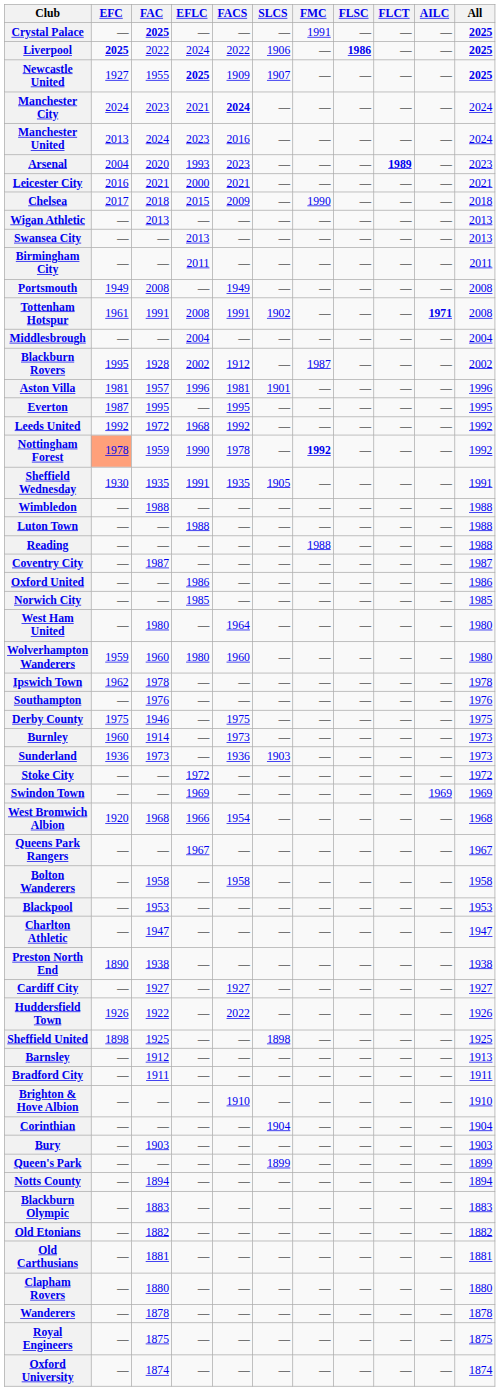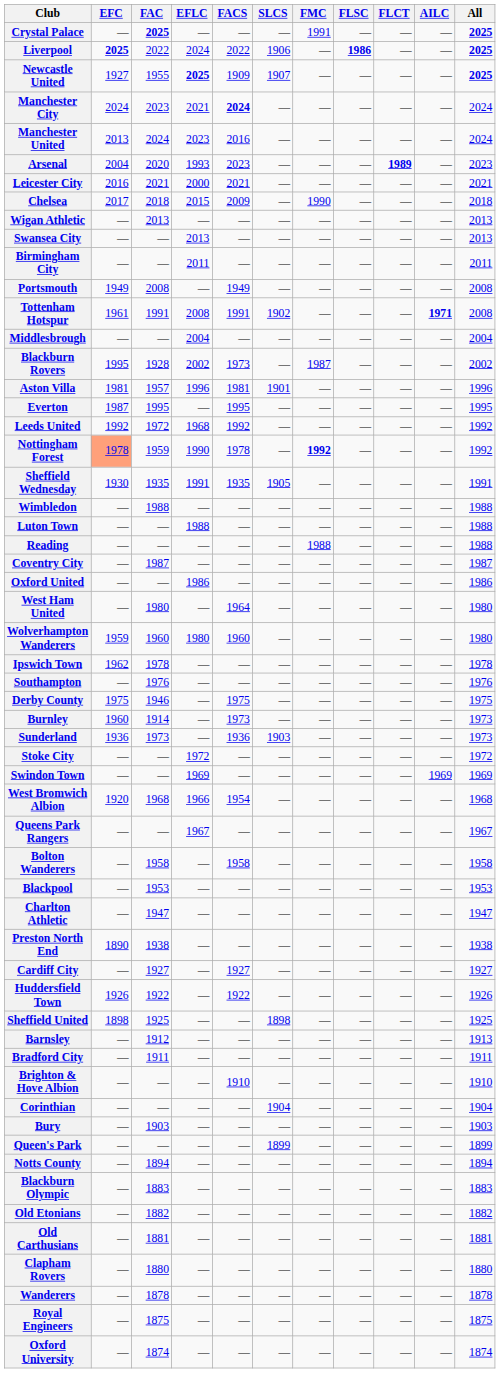 <table class="sortable wikitable mw-datatable plainrowheaders" style="text-align: right">
 <tr>
 <th style="width:5em" scope="col">Club</th>
 <th data-sort-type="number" style="width:3em" scope="col" abbr="League"><a href='#'>EFC</a></th>
 <th data-sort-type="number" style="width:3em" scope="col" abbr="F.A. Cup"><a href='#'>FAC</a></th>
 <th data-sort-type="number" style="width:3em" scope="col" abbr="League Cup"><a href='#'>EFLC</a></th>
 <th data-sort-type="number" style="width:3em" scope="col" abbr="Community Shield"><a href='#'>FACS</a></th>
 <th data-sort-type="number" style="width:3em" scope="col" abbr="Dewar Shield"><a href='#'>SLCS</a></th>
 <th data-sort-type="number" style="width:3em" scope="col" abbr="Full Members Cup"><a href='#'>FMC</a></th>
 <th data-sort-type="number" style="width:3em" scope="col" abbr="League Super Cup"><a href='#'>FLSC</a></th>
 <th data-sort-type="number" style="width:3em" scope="col" abbr="Centenary Trophy"><a href='#'>FLCT</a></th>
 <th data-sort-type="number" style="width:3em" scope="col" abbr="Anglo-Italian League Cup"><a href='#'>AILC</a></th>
 <th data-sort-type="number" style="width:3em" scope="col">All</th>
 </tr>
 <tr>
 <th scope="row"><a href='#'>Crystal Palace</a></th>
 <td>—</td>
 <td><strong><a href='#'>2025</a></strong></td>
 <td>—</td>
 <td>—</td>
 <td>—</td>
 <td><a href='#'>1991</a></td>
 <td>—</td>
 <td>—</td>
 <td>—</td>
 <td><a href='#'><strong>2025</strong></a></td>
 </tr>
 <tr>
 <th scope="row"><a href='#'>Liverpool</a></th>
 <td><strong><a href='#'>2025</a></strong></td>
 <td><a href='#'>2022</a></td>
 <td><a href='#'>2024</a></td>
 <td><a href='#'>2022</a></td>
 <td><a href='#'>1906</a></td>
 <td>—</td>
 <td><a href='#'><strong>1986</strong></a></td>
 <td>—</td>
 <td>—</td>
 <td><a href='#'><strong>2025</strong></a></td>
 </tr>
 <tr>
 <th scope="row"><a href='#'>Newcastle United</a></th>
 <td><a href='#'>1927</a></td>
 <td><a href='#'>1955</a></td>
 <td><a href='#'><strong>2025</strong></a></td>
 <td><a href='#'>1909</a></td>
 <td><a href='#'>1907</a></td>
 <td>—</td>
 <td>—</td>
 <td>—</td>
 <td>—</td>
 <td><a href='#'><strong>2025</strong></a></td>
 </tr>
 <tr>
 <th scope="row"><a href='#'>Manchester City</a></th>
 <td><a href='#'>2024</a></td>
 <td><a href='#'>2023</a></td>
 <td><a href='#'>2021</a></td>
 <td><a href='#'><strong>2024</strong></a></td>
 <td>—</td>
 <td>—</td>
 <td>—</td>
 <td>—</td>
 <td>—</td>
 <td><a href='#'>2024</a></td>
 </tr>
 <tr>
 <th scope="row"><a href='#'>Manchester United</a></th>
 <td><a href='#'>2013</a></td>
 <td><a href='#'>2024</a></td>
 <td><a href='#'>2023</a></td>
 <td><a href='#'>2016</a></td>
 <td>—</td>
 <td>—</td>
 <td>—</td>
 <td>—</td>
 <td>—</td>
 <td><a href='#'>2024</a></td>
 </tr>
 <tr>
 <th scope="row"><a href='#'>Arsenal</a></th>
 <td><a href='#'>2004</a></td>
 <td><a href='#'>2020</a></td>
 <td><a href='#'>1993</a></td>
 <td><a href='#'>2023</a></td>
 <td>—</td>
 <td>—</td>
 <td>—</td>
 <td><strong><a href='#'>1989</a></strong></td>
 <td>—</td>
 <td><a href='#'>2023</a></td>
 </tr>
 <tr>
 <th scope="row"><a href='#'>Leicester City</a></th>
 <td><a href='#'>2016</a></td>
 <td><a href='#'>2021</a></td>
 <td><a href='#'>2000</a></td>
 <td><a href='#'>2021</a></td>
 <td>—</td>
 <td>—</td>
 <td>—</td>
 <td>—</td>
 <td>—</td>
 <td><a href='#'>2021</a></td>
 </tr>
 <tr>
 <th scope="row"><a href='#'>Chelsea</a></th>
 <td><a href='#'>2017</a></td>
 <td><a href='#'>2018</a></td>
 <td><a href='#'>2015</a></td>
 <td><a href='#'>2009</a></td>
 <td>—</td>
 <td><a href='#'>1990</a></td>
 <td>—</td>
 <td>—</td>
 <td>—</td>
 <td><a href='#'>2018</a></td>
 </tr>
 <tr>
 <th scope="row"><a href='#'>Wigan Athletic</a></th>
 <td>—</td>
 <td><a href='#'>2013</a></td>
 <td>—</td>
 <td>—</td>
 <td>—</td>
 <td>—</td>
 <td>—</td>
 <td>—</td>
 <td>—</td>
 <td><a href='#'>2013</a></td>
 </tr>
 <tr>
 <th scope="row"><a href='#'>Swansea City</a></th>
 <td>—</td>
 <td>—</td>
 <td><a href='#'>2013</a></td>
 <td>—</td>
 <td>—</td>
 <td>—</td>
 <td>—</td>
 <td>—</td>
 <td>—</td>
 <td><a href='#'>2013</a></td>
 </tr>
 <tr>
 <th scope="row"><a href='#'>Birmingham City</a></th>
 <td>—</td>
 <td>—</td>
 <td><a href='#'>2011</a></td>
 <td>—</td>
 <td>—</td>
 <td>—</td>
 <td>—</td>
 <td>—</td>
 <td>—</td>
 <td><a href='#'>2011</a></td>
 </tr>
 <tr>
 <th scope="row"><a href='#'>Portsmouth</a></th>
 <td><a href='#'>1949</a></td>
 <td><a href='#'>2008</a></td>
 <td>—</td>
 <td><a href='#'>1949</a></td>
 <td>—</td>
 <td>—</td>
 <td>—</td>
 <td>—</td>
 <td>—</td>
 <td><a href='#'>2008</a></td>
 </tr>
 <tr>
 <th scope="row"><a href='#'>Tottenham Hotspur</a></th>
 <td><a href='#'>1961</a></td>
 <td><a href='#'>1991</a></td>
 <td><a href='#'>2008</a></td>
 <td><a href='#'>1991</a></td>
 <td><a href='#'>1902</a></td>
 <td>—</td>
 <td>—</td>
 <td>—</td>
 <td><strong><a href='#'>1971</a></strong></td>
 <td><a href='#'>2008</a></td>
 </tr>
 <tr>
 <th scope="row"><a href='#'>Middlesbrough</a></th>
 <td>—</td>
 <td>—</td>
 <td><a href='#'>2004</a></td>
 <td>—</td>
 <td>—</td>
 <td>—</td>
 <td>—</td>
 <td>—</td>
 <td>—</td>
 <td><a href='#'>2004</a></td>
 </tr>
 <tr>
 <th scope="row"><a href='#'>Blackburn Rovers</a></th>
 <td><a href='#'>1995</a></td>
 <td><a href='#'>1928</a></td>
 <td><a href='#'>2002</a></td>
-<td><a href='#'>1912</a></td>
+<td><a href='#'>1973</a></td>
 <td>—</td>
 <td><a href='#'>1987</a></td>
 <td>—</td>
 <td>—</td>
 <td>—</td>
 <td><a href='#'>2002</a></td>
 </tr>
 <tr>
 <th scope="row"><a href='#'>Aston Villa</a></th>
 <td><a href='#'>1981</a></td>
 <td><a href='#'>1957</a></td>
 <td><a href='#'>1996</a></td>
 <td><a href='#'>1981</a></td>
 <td><a href='#'>1901</a></td>
 <td>—</td>
 <td>—</td>
 <td>—</td>
 <td>—</td>
 <td><a href='#'>1996</a></td>
 </tr>
 <tr>
 <th scope="row"><a href='#'>Everton</a></th>
 <td><a href='#'>1987</a></td>
 <td><a href='#'>1995</a></td>
 <td>—</td>
 <td><a href='#'>1995</a></td>
 <td>—</td>
 <td>—</td>
 <td>—</td>
 <td>—</td>
 <td>—</td>
 <td><a href='#'>1995</a></td>
 </tr>
 <tr>
 <th scope="row"><a href='#'>Leeds United</a></th>
 <td><a href='#'>1992</a></td>
 <td><a href='#'>1972</a></td>
 <td><a href='#'>1968</a></td>
 <td><a href='#'>1992</a></td>
 <td>—</td>
 <td>—</td>
 <td>—</td>
 <td>—</td>
 <td>—</td>
 <td><a href='#'>1992</a></td>
 </tr>
 <tr>
 <th scope="row"><a href='#'>Nottingham Forest</a></th>
 <td style="background: lightsalmon;"><a href='#'>1978</a></td>
 <td><a href='#'>1959</a></td>
 <td><a href='#'>1990</a></td>
 <td><a href='#'>1978</a></td>
 <td>—</td>
 <td><a href='#'><strong>1992</strong></a></td>
 <td>—</td>
 <td>—</td>
 <td>—</td>
 <td><a href='#'>1992</a></td>
 </tr>
 <tr>
 <th scope="row"><a href='#'>Sheffield Wednesday</a></th>
 <td><a href='#'>1930</a></td>
 <td><a href='#'>1935</a></td>
 <td><a href='#'>1991</a></td>
 <td><a href='#'>1935</a></td>
 <td><a href='#'>1905</a></td>
 <td>—</td>
 <td>—</td>
 <td>—</td>
 <td>—</td>
 <td><a href='#'>1991</a></td>
 </tr>
 <tr>
 <th scope="row"><a href='#'>Wimbledon</a></th>
 <td>—</td>
 <td><a href='#'>1988</a></td>
 <td>—</td>
 <td>—</td>
 <td>—</td>
 <td>—</td>
 <td>—</td>
 <td>—</td>
 <td>—</td>
 <td><a href='#'>1988</a></td>
 </tr>
 <tr>
 <th scope="row"><a href='#'>Luton Town</a></th>
 <td>—</td>
 <td>—</td>
 <td><a href='#'>1988</a></td>
 <td>—</td>
 <td>—</td>
 <td>—</td>
 <td>—</td>
 <td>—</td>
 <td>—</td>
 <td><a href='#'>1988</a></td>
 </tr>
 <tr>
 <th scope="row"><a href='#'>Reading</a></th>
 <td>—</td>
 <td>—</td>
 <td>—</td>
 <td>—</td>
 <td>—</td>
 <td><a href='#'>1988</a></td>
 <td>—</td>
 <td>—</td>
 <td>—</td>
 <td><a href='#'>1988</a></td>
 </tr>
 <tr>
 <th scope="row"><a href='#'>Coventry City</a></th>
 <td>—</td>
 <td><a href='#'>1987</a></td>
 <td>—</td>
 <td>—</td>
 <td>—</td>
 <td>—</td>
 <td>—</td>
 <td>—</td>
 <td>—</td>
 <td><a href='#'>1987</a></td>
 </tr>
 <tr>
 <th scope="row"><a href='#'>Oxford United</a></th>
 <td>—</td>
 <td>—</td>
 <td><a href='#'>1986</a></td>
 <td>—</td>
 <td>—</td>
 <td>—</td>
 <td>—</td>
 <td>—</td>
 <td>—</td>
 <td><a href='#'>1986</a></td>
-</tr>
-<tr>
-<th scope="row"><a href='#'>Norwich City</a></th>
-<td>—</td>
-<td>—</td>
-<td><a href='#'>1985</a></td>
-<td>—</td>
-<td>—</td>
-<td>—</td>
-<td>—</td>
-<td>—</td>
-<td>—</td>
-<td><a href='#'>1985</a></td>
 </tr>
 <tr>
 <th scope="row"><a href='#'>West Ham United</a></th>
 <td>—</td>
 <td><a href='#'>1980</a></td>
 <td>—</td>
 <td><a href='#'>1964</a></td>
 <td>—</td>
 <td>—</td>
 <td>—</td>
 <td>—</td>
 <td>—</td>
 <td><a href='#'>1980</a></td>
 </tr>
 <tr>
 <th scope="row"><a href='#'>Wolverhampton Wanderers</a></th>
 <td><a href='#'>1959</a></td>
 <td><a href='#'>1960</a></td>
 <td><a href='#'>1980</a></td>
 <td><a href='#'>1960</a></td>
 <td>—</td>
 <td>—</td>
 <td>—</td>
 <td>—</td>
 <td>—</td>
 <td><a href='#'>1980</a></td>
 </tr>
 <tr>
 <th scope="row"><a href='#'>Ipswich Town</a></th>
 <td><a href='#'>1962</a></td>
 <td><a href='#'>1978</a></td>
 <td>—</td>
 <td>—</td>
 <td>—</td>
 <td>—</td>
 <td>—</td>
 <td>—</td>
 <td>—</td>
 <td><a href='#'>1978</a></td>
 </tr>
 <tr>
 <th scope="row"><a href='#'>Southampton</a></th>
 <td>—</td>
 <td><a href='#'>1976</a></td>
 <td>—</td>
 <td>—</td>
 <td>—</td>
 <td>—</td>
 <td>—</td>
 <td>—</td>
 <td>—</td>
 <td><a href='#'>1976</a></td>
 </tr>
 <tr>
 <th scope="row"><a href='#'>Derby County</a></th>
 <td><a href='#'>1975</a></td>
 <td><a href='#'>1946</a></td>
 <td>—</td>
 <td><a href='#'>1975</a></td>
 <td>—</td>
 <td>—</td>
 <td>—</td>
 <td>—</td>
 <td>—</td>
 <td><a href='#'>1975</a></td>
 </tr>
 <tr>
 <th scope="row"><a href='#'>Burnley</a></th>
 <td><a href='#'>1960</a></td>
 <td><a href='#'>1914</a></td>
 <td>—</td>
 <td><a href='#'>1973</a></td>
 <td>—</td>
 <td>—</td>
 <td>—</td>
 <td>—</td>
 <td>—</td>
 <td><a href='#'>1973</a></td>
 </tr>
 <tr>
 <th scope="row"><a href='#'>Sunderland</a></th>
 <td><a href='#'>1936</a></td>
 <td><a href='#'>1973</a></td>
 <td>—</td>
 <td><a href='#'>1936</a></td>
 <td><a href='#'>1903</a></td>
 <td>—</td>
 <td>—</td>
 <td>—</td>
 <td>—</td>
 <td><a href='#'>1973</a></td>
 </tr>
 <tr>
 <th scope="row"><a href='#'>Stoke City</a></th>
 <td>—</td>
 <td>—</td>
 <td><a href='#'>1972</a></td>
 <td>—</td>
 <td>—</td>
 <td>—</td>
 <td>—</td>
 <td>—</td>
 <td>—</td>
 <td><a href='#'>1972</a></td>
 </tr>
 <tr>
 <th scope="row"><a href='#'>Swindon Town</a></th>
 <td>—</td>
 <td>—</td>
 <td><a href='#'>1969</a></td>
 <td>—</td>
 <td>—</td>
 <td>—</td>
 <td>—</td>
 <td>—</td>
 <td><a href='#'>1969</a></td>
 <td><a href='#'>1969</a></td>
 </tr>
 <tr>
 <th scope="row"><a href='#'>West Bromwich Albion</a></th>
 <td><a href='#'>1920</a></td>
 <td><a href='#'>1968</a></td>
 <td><a href='#'>1966</a></td>
 <td><a href='#'>1954</a></td>
 <td>—</td>
 <td>—</td>
 <td>—</td>
 <td>—</td>
 <td>—</td>
 <td><a href='#'>1968</a></td>
 </tr>
 <tr>
 <th scope="row"><a href='#'>Queens Park Rangers</a></th>
 <td>—</td>
 <td>—</td>
 <td><a href='#'>1967</a></td>
 <td>—</td>
 <td>—</td>
 <td>—</td>
 <td>—</td>
 <td>—</td>
 <td>—</td>
 <td><a href='#'>1967</a></td>
 </tr>
 <tr>
 <th scope="row"><a href='#'>Bolton Wanderers</a></th>
 <td>—</td>
 <td><a href='#'>1958</a></td>
 <td>—</td>
 <td><a href='#'>1958</a></td>
 <td>—</td>
 <td>—</td>
 <td>—</td>
 <td>—</td>
 <td>—</td>
 <td><a href='#'>1958</a></td>
 </tr>
 <tr>
 <th scope="row"><a href='#'>Blackpool</a></th>
 <td>—</td>
 <td><a href='#'>1953</a></td>
 <td>—</td>
 <td>—</td>
 <td>—</td>
 <td>—</td>
 <td>—</td>
 <td>—</td>
 <td>—</td>
 <td><a href='#'>1953</a></td>
 </tr>
 <tr>
 <th scope="row"><a href='#'>Charlton Athletic</a></th>
 <td>—</td>
 <td><a href='#'>1947</a></td>
 <td>—</td>
 <td>—</td>
 <td>—</td>
 <td>—</td>
 <td>—</td>
 <td>—</td>
 <td>—</td>
 <td><a href='#'>1947</a></td>
 </tr>
 <tr>
 <th scope="row"><a href='#'>Preston North End</a></th>
 <td><a href='#'>1890</a></td>
 <td><a href='#'>1938</a></td>
 <td>—</td>
 <td>—</td>
 <td>—</td>
 <td>—</td>
 <td>—</td>
 <td>—</td>
 <td>—</td>
 <td><a href='#'>1938</a></td>
 </tr>
 <tr>
 <th scope="row"><a href='#'>Cardiff City</a></th>
 <td>—</td>
 <td><a href='#'>1927</a></td>
 <td>—</td>
 <td><a href='#'>1927</a></td>
 <td>—</td>
 <td>—</td>
 <td>—</td>
 <td>—</td>
 <td>—</td>
 <td><a href='#'>1927</a></td>
 </tr>
 <tr>
 <th scope="row"><a href='#'>Huddersfield Town</a></th>
 <td><a href='#'>1926</a></td>
 <td><a href='#'>1922</a></td>
 <td>—</td>
-<td><a href='#'>2022</a></td>
+<td><a href='#'>1922</a></td>
 <td>—</td>
 <td>—</td>
 <td>—</td>
 <td>—</td>
 <td>—</td>
 <td><a href='#'>1926</a></td>
 </tr>
 <tr>
 <th scope="row"><a href='#'>Sheffield United</a></th>
 <td><a href='#'>1898</a></td>
 <td><a href='#'>1925</a></td>
 <td>—</td>
 <td>—</td>
 <td><a href='#'>1898</a></td>
 <td>—</td>
 <td>—</td>
 <td>—</td>
 <td>—</td>
 <td><a href='#'>1925</a></td>
 </tr>
 <tr>
 <th scope="row"><a href='#'>Barnsley</a></th>
 <td>—</td>
 <td><a href='#'>1912</a></td>
 <td>—</td>
 <td>—</td>
 <td>—</td>
 <td>—</td>
 <td>—</td>
 <td>—</td>
 <td>—</td>
 <td><a href='#'>1913</a></td>
 </tr>
 <tr>
 <th scope="row"><a href='#'>Bradford City</a></th>
 <td>—</td>
 <td><a href='#'>1911</a></td>
 <td>—</td>
 <td>—</td>
 <td>—</td>
 <td>—</td>
 <td>—</td>
 <td>—</td>
 <td>—</td>
 <td><a href='#'>1911</a></td>
 </tr>
 <tr>
 <th scope="row"><a href='#'>Brighton & Hove Albion</a></th>
 <td>—</td>
 <td>—</td>
 <td>—</td>
 <td><a href='#'>1910</a></td>
 <td>—</td>
 <td>—</td>
 <td>—</td>
 <td>—</td>
 <td>—</td>
 <td><a href='#'>1910</a></td>
 </tr>
 <tr>
 <th scope="row"><a href='#'>Corinthian</a></th>
 <td>—</td>
 <td>—</td>
 <td>—</td>
 <td>—</td>
 <td><a href='#'>1904</a></td>
 <td>—</td>
 <td>—</td>
 <td>—</td>
 <td>—</td>
 <td><a href='#'>1904</a></td>
 </tr>
 <tr>
 <th scope="row"><a href='#'>Bury</a></th>
 <td>—</td>
 <td><a href='#'>1903</a></td>
 <td>—</td>
 <td>—</td>
 <td>—</td>
 <td>—</td>
 <td>—</td>
 <td>—</td>
 <td>—</td>
 <td><a href='#'>1903</a></td>
 </tr>
 <tr>
 <th scope="row"><a href='#'>Queen's Park</a></th>
 <td>—</td>
 <td>—</td>
 <td>—</td>
 <td>—</td>
 <td><a href='#'>1899</a></td>
 <td>—</td>
 <td>—</td>
 <td>—</td>
 <td>—</td>
 <td><a href='#'>1899</a></td>
 </tr>
 <tr>
 <th scope="row"><a href='#'>Notts County</a></th>
 <td>—</td>
 <td><a href='#'>1894</a></td>
 <td>—</td>
 <td>—</td>
 <td>—</td>
 <td>—</td>
 <td>—</td>
 <td>—</td>
 <td>—</td>
 <td><a href='#'>1894</a></td>
 </tr>
 <tr>
 <th scope="row"><a href='#'>Blackburn Olympic</a></th>
 <td>—</td>
 <td><a href='#'>1883</a></td>
 <td>—</td>
 <td>—</td>
 <td>—</td>
 <td>—</td>
 <td>—</td>
 <td>—</td>
 <td>—</td>
 <td><a href='#'>1883</a></td>
 </tr>
 <tr>
 <th scope="row"><a href='#'>Old Etonians</a></th>
 <td>—</td>
 <td><a href='#'>1882</a></td>
 <td>—</td>
 <td>—</td>
 <td>—</td>
 <td>—</td>
 <td>—</td>
 <td>—</td>
 <td>—</td>
 <td><a href='#'>1882</a></td>
 </tr>
 <tr>
 <th scope="row"><a href='#'>Old Carthusians</a></th>
 <td>—</td>
 <td><a href='#'>1881</a></td>
 <td>—</td>
 <td>—</td>
 <td>—</td>
 <td>—</td>
 <td>—</td>
 <td>—</td>
 <td>—</td>
 <td><a href='#'>1881</a></td>
 </tr>
 <tr>
 <th scope="row"><a href='#'>Clapham Rovers</a></th>
 <td>—</td>
 <td><a href='#'>1880</a></td>
 <td>—</td>
 <td>—</td>
 <td>—</td>
 <td>—</td>
 <td>—</td>
 <td>—</td>
 <td>—</td>
 <td><a href='#'>1880</a></td>
 </tr>
 <tr>
 <th scope="row"><a href='#'>Wanderers</a></th>
 <td>—</td>
 <td><a href='#'>1878</a></td>
 <td>—</td>
 <td>—</td>
 <td>—</td>
 <td>—</td>
 <td>—</td>
 <td>—</td>
 <td>—</td>
 <td><a href='#'>1878</a></td>
 </tr>
 <tr>
 <th scope="row"><a href='#'>Royal Engineers</a></th>
 <td>—</td>
 <td><a href='#'>1875</a></td>
 <td>—</td>
 <td>—</td>
 <td>—</td>
 <td>—</td>
 <td>—</td>
 <td>—</td>
 <td>—</td>
 <td><a href='#'>1875</a></td>
 </tr>
 <tr>
 <th scope="row"><a href='#'>Oxford University</a></th>
 <td>—</td>
 <td><a href='#'>1874</a></td>
 <td>—</td>
 <td>—</td>
 <td>—</td>
 <td>—</td>
 <td>—</td>
 <td>—</td>
 <td>—</td>
 <td><a href='#'>1874</a></td>
 </tr>
 </table>
